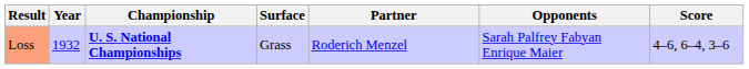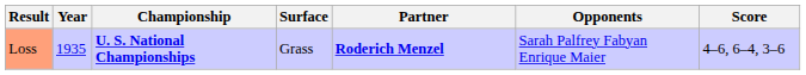 <table class="sortable wikitable">
 <tr>
 <th style="width:40px">Result</th>
 <th style="width:35px">Year</th>
 <th style="width:190px">Championship</th>
 <th style="width:50px">Surface</th>
 <th style="width:190px">Partner</th>
 <th style="width:190px">Opponents</th>
 <th style="width:100px" class="unsortable">Score</th>
 </tr>
 <tr style="background:#ccccff;">
 <td style="background:#ffa07a;">Loss</td>
-<td><a href='#'>1932</a></td>
+<td><a href='#'>1935</a></td>
 <td><strong><a href='#'>U. S. National Championships</a></strong></td>
 <td>Grass</td>
-<td> <a href='#'>Roderich Menzel</a></td>
+<td><strong> <a href='#'>Roderich Menzel</a></strong></td>
 <td> <a href='#'>Sarah Palfrey Fabyan</a> <br>  <a href='#'>Enrique Maier</a></td>
 <td>4–6, 6–4, 3–6</td>
 </tr>
 </table>
